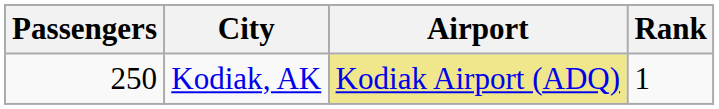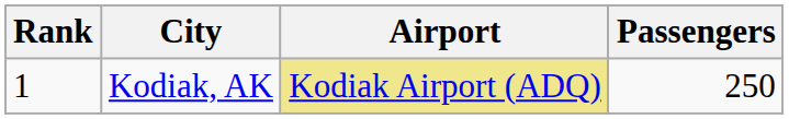 <table class="wikitable">
 <tr>
-<th>Passengers</th>
+<th>Rank</th>
 <th>City</th>
 <th>Airport</th>
-<th>Rank</th>
+<th>Passengers</th>
 </tr>
 <tr>
-<td align="right">250</td>
+<td>1</td>
 <td><a href='#'>Kodiak, AK</a></td>
 <td style="background: khaki;"><a href='#'>Kodiak Airport (ADQ)</a></td>
-<td>1</td>
+<td align="right">250</td>
 </tr>
 </table>
